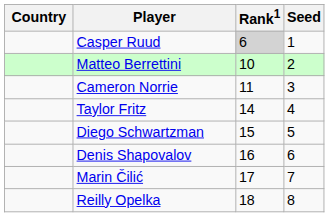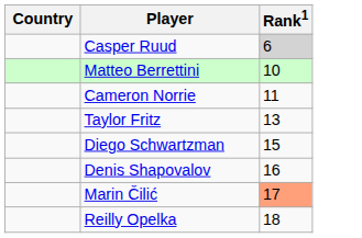 <table class="wikitable" border="1">
 <tr>
 <th width="70">Country</th>
 <th width="175">Player</th>
 <th>Rank<sup>1</sup></th>
-<th>Seed</th>
 </tr>
 <tr>
 <td></td>
 <td><a href='#'>Casper Ruud</a></td>
 <td style="background: lightgrey;">6</td>
-<td>1</td>
 </tr>
 <tr style="background:#cfc;">
 <td></td>
 <td><a href='#'>Matteo Berrettini</a></td>
 <td>10</td>
-<td>2</td>
 </tr>
 <tr>
 <td></td>
 <td><a href='#'>Cameron Norrie</a></td>
 <td>11</td>
-<td>3</td>
 </tr>
 <tr>
 <td></td>
 <td><a href='#'>Taylor Fritz</a></td>
-<td>14</td>
-<td>4</td>
+<td>13</td>
 </tr>
 <tr>
 <td></td>
 <td><a href='#'>Diego Schwartzman</a></td>
 <td>15</td>
-<td>5</td>
 </tr>
 <tr>
 <td></td>
 <td><a href='#'>Denis Shapovalov</a></td>
 <td>16</td>
-<td>6</td>
 </tr>
 <tr>
 <td></td>
 <td><a href='#'>Marin Čilić</a></td>
-<td>17</td>
-<td>7</td>
+<td style="background: lightsalmon;">17</td>
 </tr>
 <tr>
 <td></td>
 <td><a href='#'>Reilly Opelka</a></td>
 <td>18</td>
-<td>8</td>
 </tr>
 </table>
